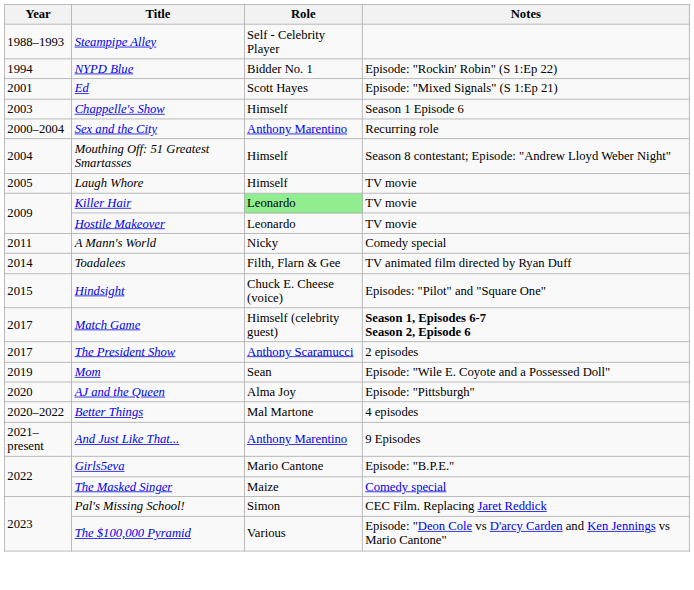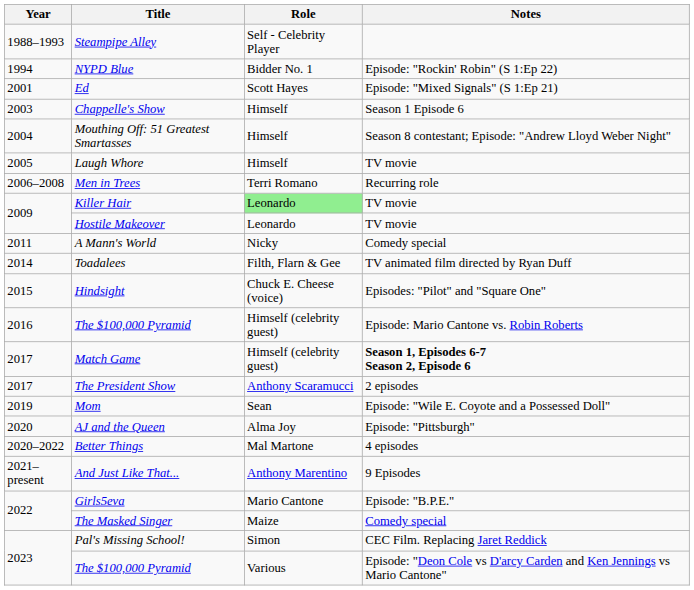 <table class="wikitable sortable">
 <tr>
 <th>Year</th>
 <th>Title</th>
 <th>Role</th>
 <th class="unsortable">Notes</th>
 </tr>
 <tr>
 <td>1988–1993</td>
 <td><em><a href='#'>Steampipe Alley</a></em></td>
 <td>Self - Celebrity Player</td>
 <td></td>
 </tr>
 <tr>
 <td>1994</td>
 <td><em><a href='#'>NYPD Blue</a></em></td>
 <td>Bidder No. 1</td>
 <td>Episode: "Rockin' Robin" (S 1:Ep 22)</td>
 </tr>
 <tr>
 <td>2001</td>
 <td><em><a href='#'>Ed</a></em></td>
 <td>Scott Hayes</td>
 <td>Episode: "Mixed Signals" (S 1:Ep 21)</td>
 </tr>
 <tr>
 <td>2003</td>
 <td><em><a href='#'>Chappelle's Show</a></em></td>
 <td>Himself</td>
 <td>Season 1 Episode 6</td>
 </tr>
 <tr>
-<td>2000–2004</td>
-<td><em><a href='#'>Sex and the City</a></em></td>
-<td><a href='#'>Anthony Marentino</a></td>
-<td>Recurring role</td>
-</tr>
-<tr>
 <td>2004</td>
 <td><em>Mouthing Off: 51 Greatest Smartasses</em></td>
 <td>Himself</td>
 <td>Season 8 contestant; Episode: "Andrew Lloyd Weber Night"</td>
 </tr>
 <tr>
 <td>2005</td>
 <td><em>Laugh Whore</em></td>
 <td>Himself</td>
 <td>TV movie</td>
+</tr>
+<tr>
+<td>2006–2008</td>
+<td><em><a href='#'>Men in Trees</a></em></td>
+<td>Terri Romano</td>
+<td>Recurring role</td>
 </tr>
 <tr>
 <td rowspan="2">2009</td>
 <td><em><a href='#'>Killer Hair</a></em></td>
 <td style="background: lightgreen;">Leonardo</td>
 <td>TV movie</td>
 </tr>
 <tr>
 <td><em><a href='#'>Hostile Makeover</a></em></td>
 <td>Leonardo</td>
 <td>TV movie</td>
 </tr>
 <tr>
 <td>2011</td>
 <td><em>A Mann's World</em></td>
 <td>Nicky</td>
 <td>Comedy special</td>
 </tr>
 <tr>
 <td>2014</td>
 <td><em>Toadalees</em></td>
 <td>Filth, Flarn & Gee</td>
 <td>TV animated film directed by Ryan Duff</td>
 </tr>
 <tr>
 <td>2015</td>
 <td><em><a href='#'>Hindsight</a></em></td>
 <td>Chuck E. Cheese (voice)</td>
 <td>Episodes: "Pilot" and "Square One"</td>
+</tr>
+<tr>
+<td>2016</td>
+<td><em><a href='#'>The $100,000 Pyramid</a></em></td>
+<td>Himself (celebrity guest)</td>
+<td>Episode: Mario Cantone vs. <a href='#'>Robin Roberts</a></td>
 </tr>
 <tr>
 <td>2017</td>
 <td><em><a href='#'>Match Game</a></em></td>
 <td>Himself (celebrity guest)</td>
 <td><strong>Season 1, Episodes 6-7<br>Season 2, Episode 6</strong></td>
 </tr>
 <tr>
 <td>2017</td>
 <td><em><a href='#'>The President Show</a></em></td>
 <td><a href='#'>Anthony Scaramucci</a></td>
 <td>2 episodes</td>
 </tr>
 <tr>
 <td>2019</td>
 <td><em><a href='#'>Mom</a></em></td>
 <td>Sean</td>
 <td>Episode: "Wile E. Coyote and a Possessed Doll"</td>
 </tr>
 <tr>
 <td>2020</td>
 <td><em><a href='#'>AJ and the Queen</a></em></td>
 <td>Alma Joy</td>
 <td>Episode: "Pittsburgh"</td>
 </tr>
 <tr>
 <td>2020–2022</td>
 <td><em><a href='#'>Better Things</a></em></td>
 <td>Mal Martone</td>
 <td>4 episodes</td>
 </tr>
 <tr>
 <td>2021–present</td>
 <td><em><a href='#'>And Just Like That...</a></em></td>
 <td><a href='#'>Anthony Marentino</a></td>
 <td>9 Episodes</td>
 </tr>
 <tr>
 <td rowspan="2">2022</td>
 <td><em><a href='#'>Girls5eva</a></em></td>
 <td>Mario Cantone</td>
 <td>Episode: "B.P.E."</td>
 </tr>
 <tr>
 <td><em><a href='#'>The Masked Singer</a></em></td>
 <td>Maize</td>
 <td><a href='#'>Comedy special</a></td>
 </tr>
 <tr>
 <td rowspan="2">2023</td>
 <td><em>Pal's Missing School!</em></td>
 <td>Simon</td>
 <td>CEC Film. Replacing <a href='#'>Jaret Reddick</a></td>
 </tr>
 <tr>
 <td><em><a href='#'>The $100,000 Pyramid</a></em></td>
 <td>Various</td>
 <td>Episode: "<a href='#'>Deon Cole</a> vs <a href='#'>D'arcy Carden</a> and <a href='#'>Ken Jennings</a> vs Mario Cantone"</td>
 </tr>
 </table>
